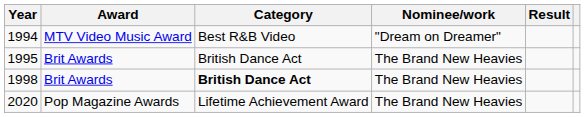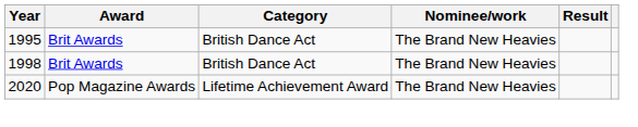 <table class="wikitable">
 <tr>
 <th>Year</th>
 <th>Award</th>
 <th>Category</th>
 <th>Nominee/work</th>
 <th>Result</th>
 <th></th>
-</tr>
-<tr>
-<td>1994</td>
-<td><a href='#'>MTV Video Music Award</a></td>
-<td>Best R&B Video</td>
-<td>"Dream on Dreamer"</td>
-<td></td>
-<td style="text-align:center;"></td>
 </tr>
 <tr>
 <td>1995</td>
 <td><a href='#'>Brit Awards</a></td>
 <td>British Dance Act</td>
 <td>The Brand New Heavies</td>
 <td></td>
 <td style="text-align:center;"></td>
 </tr>
 <tr>
 <td>1998</td>
 <td><a href='#'>Brit Awards</a></td>
-<td><strong>British Dance Act</strong></td>
+<td>British Dance Act</td>
 <td>The Brand New Heavies</td>
 <td></td>
 <td style="text-align:center;"></td>
 </tr>
 <tr>
 <td>2020</td>
 <td>Pop Magazine Awards</td>
 <td>Lifetime Achievement Award</td>
 <td>The Brand New Heavies</td>
 <td></td>
 <td style="text-align:center;"></td>
 </tr>
 </table>
